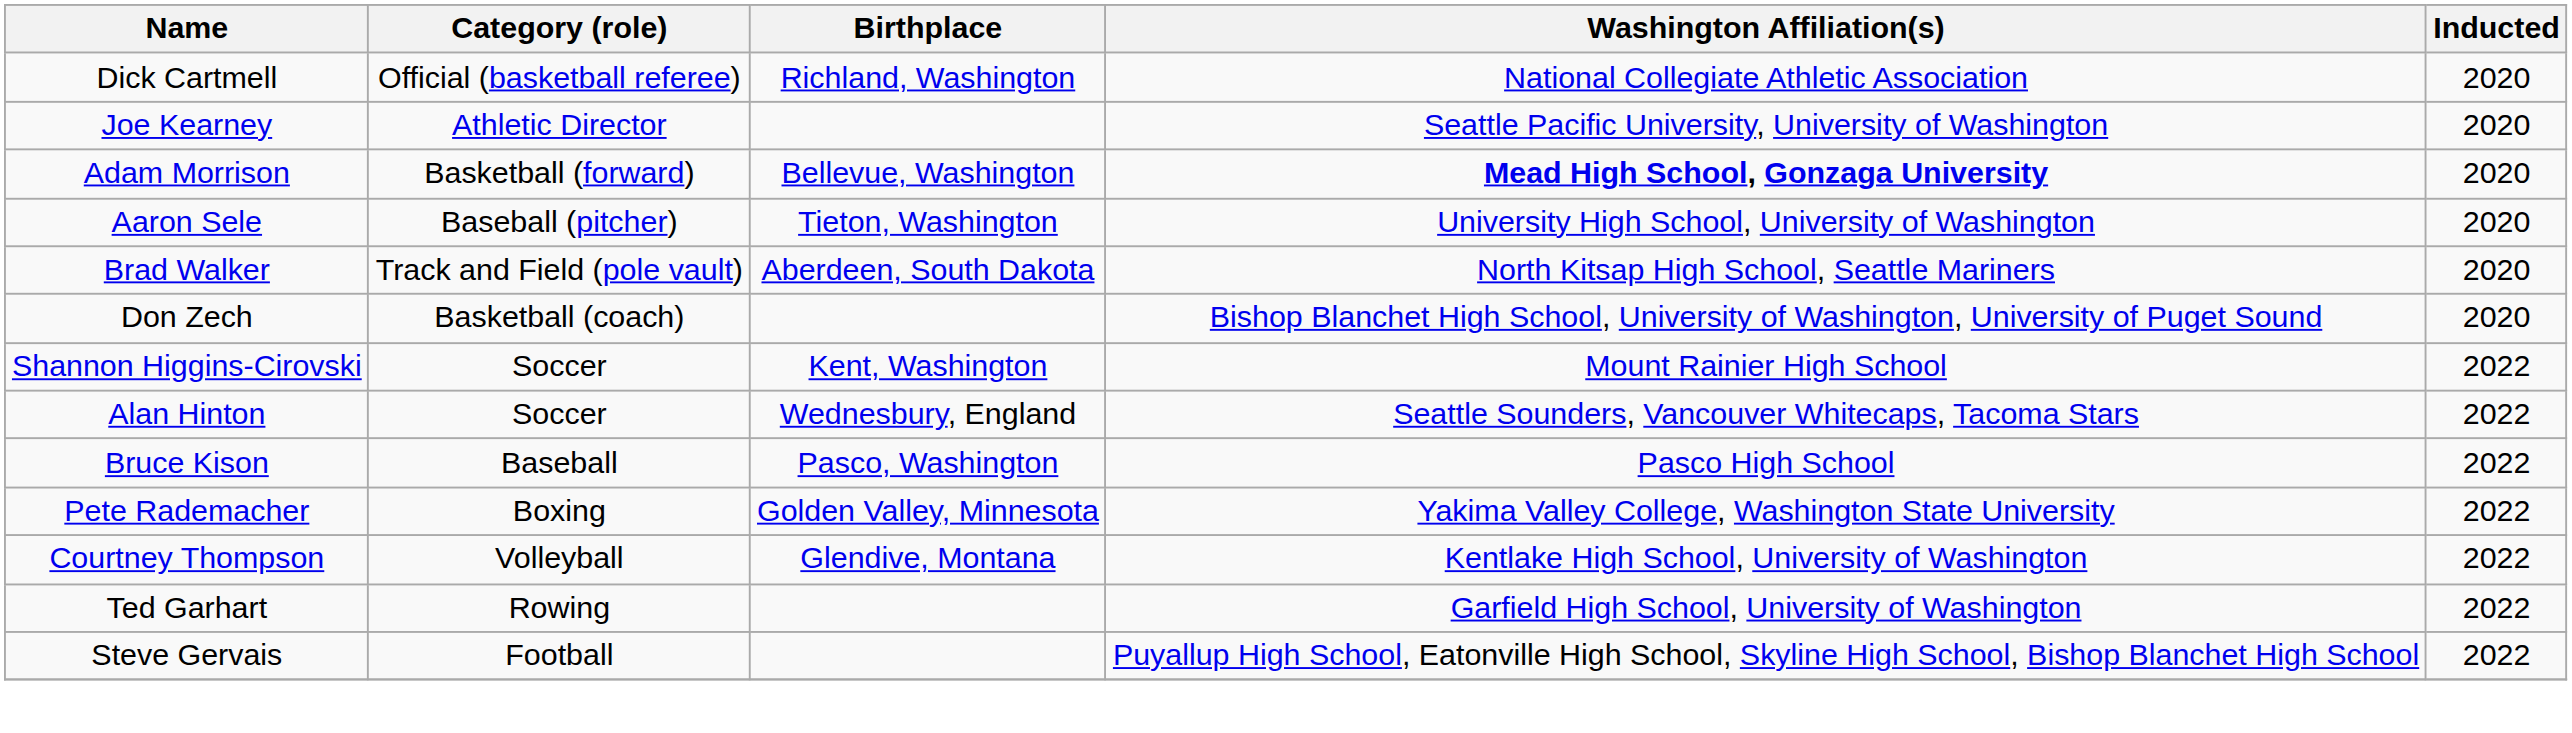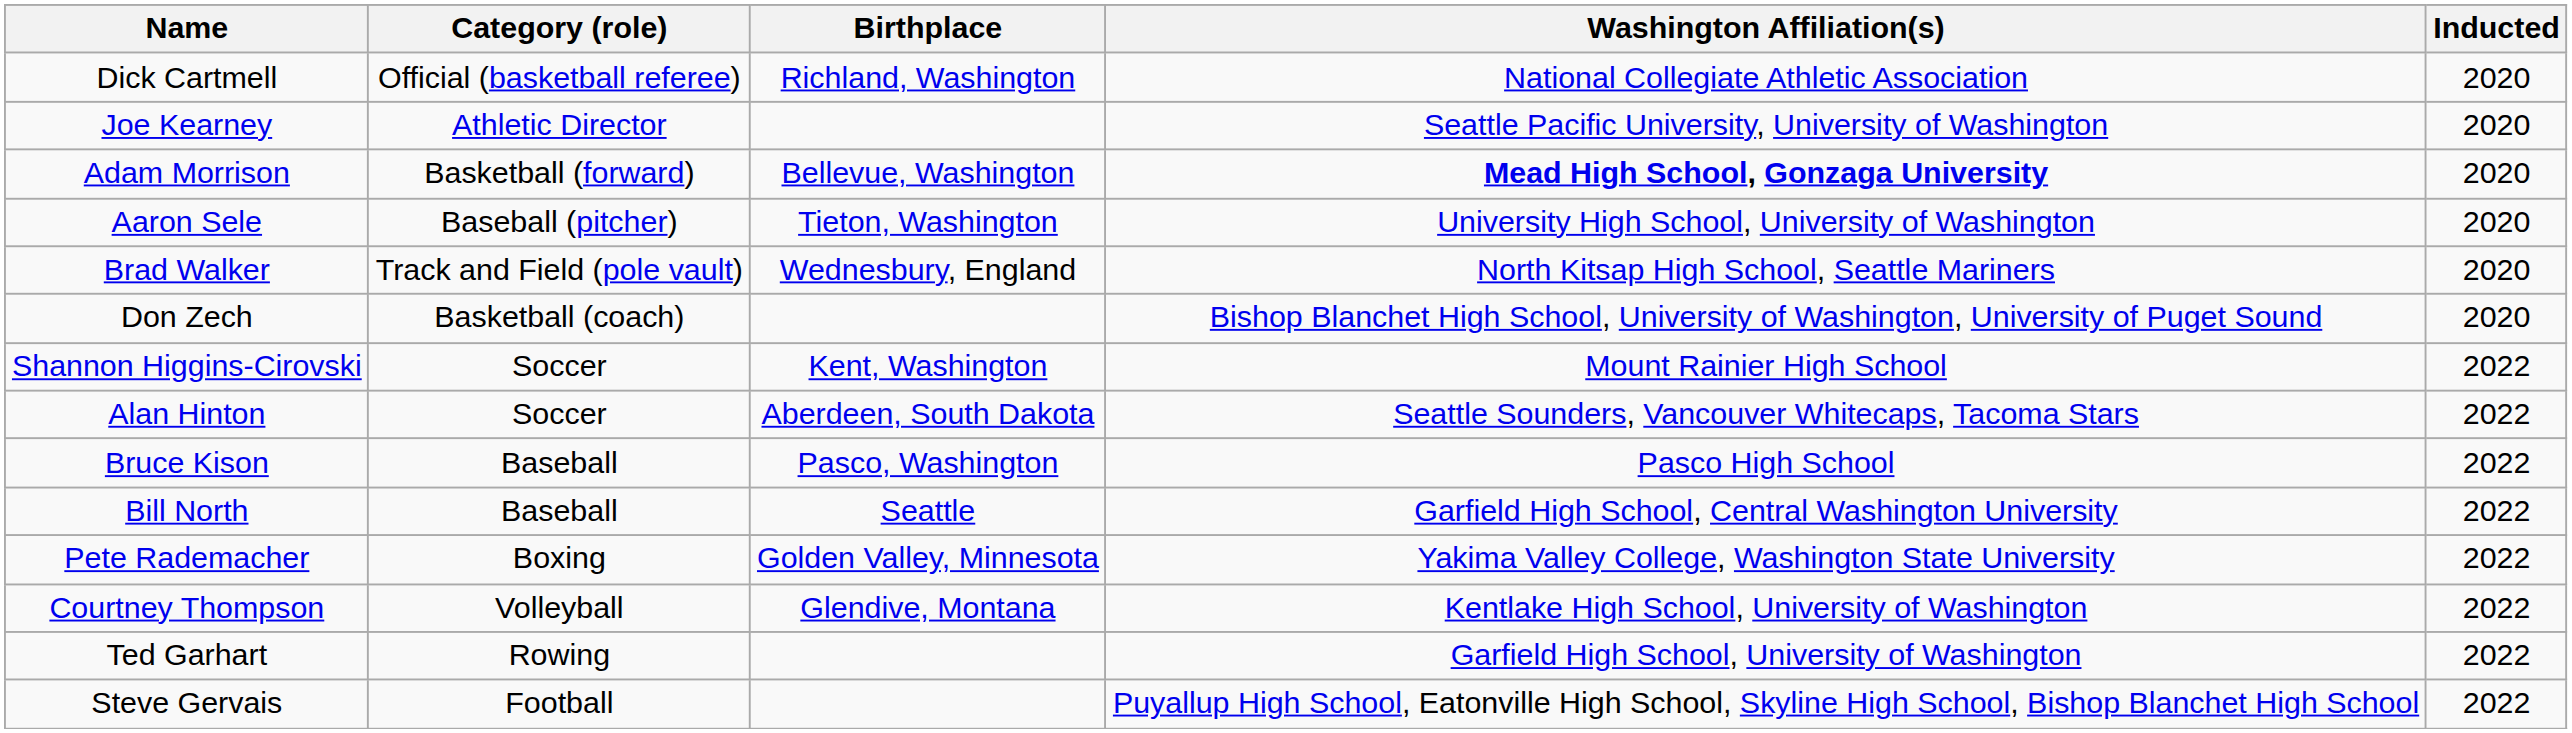 <table class="wikitable sortable" style="text-align:center;">
 <tr>
 <th>Name</th>
 <th>Category (role)</th>
 <th>Birthplace</th>
 <th>Washington Affiliation(s)</th>
 <th>Inducted</th>
 </tr>
 <tr>
 <td>Dick Cartmell</td>
 <td>Official (<a href='#'>basketball referee</a>)</td>
 <td><a href='#'>Richland, Washington</a></td>
 <td><a href='#'>National Collegiate Athletic Association</a></td>
 <td>2020</td>
 </tr>
 <tr>
 <td><a href='#'>Joe Kearney</a></td>
 <td><a href='#'>Athletic Director</a></td>
 <td></td>
 <td><a href='#'>Seattle Pacific University</a>, <a href='#'>University of Washington</a></td>
 <td>2020</td>
 </tr>
 <tr>
 <td><a href='#'>Adam Morrison</a></td>
 <td>Basketball (<a href='#'>forward</a>)</td>
 <td><a href='#'>Bellevue, Washington</a></td>
 <td><strong><a href='#'>Mead High School</a>, <a href='#'>Gonzaga University</a></strong></td>
 <td>2020</td>
 </tr>
 <tr>
 <td><a href='#'>Aaron Sele</a></td>
 <td>Baseball (<a href='#'>pitcher</a>)</td>
 <td><a href='#'>Tieton, Washington</a></td>
 <td><a href='#'>University High School</a>, <a href='#'>University of Washington</a></td>
 <td>2020</td>
 </tr>
 <tr>
 <td><a href='#'>Brad Walker</a></td>
 <td>Track and Field (<a href='#'>pole vault</a>)</td>
-<td><a href='#'>Aberdeen, South Dakota</a></td>
+<td><a href='#'>Wednesbury</a>, England</td>
 <td><a href='#'>North Kitsap High School</a>, <a href='#'>Seattle Mariners</a></td>
 <td>2020</td>
 </tr>
 <tr>
 <td>Don Zech</td>
 <td>Basketball (coach)</td>
 <td></td>
 <td><a href='#'>Bishop Blanchet High School</a>, <a href='#'>University of Washington</a>, <a href='#'>University of Puget Sound</a></td>
 <td>2020</td>
 </tr>
 <tr>
 <td><a href='#'>Shannon Higgins-Cirovski</a></td>
 <td>Soccer</td>
 <td><a href='#'>Kent, Washington</a></td>
 <td><a href='#'>Mount Rainier High School</a></td>
 <td>2022</td>
 </tr>
 <tr>
 <td><a href='#'>Alan Hinton</a></td>
 <td>Soccer</td>
-<td><a href='#'>Wednesbury</a>, England</td>
+<td><a href='#'>Aberdeen, South Dakota</a></td>
 <td><a href='#'>Seattle Sounders</a>, <a href='#'>Vancouver Whitecaps</a>, <a href='#'>Tacoma Stars</a></td>
 <td>2022</td>
 </tr>
 <tr>
 <td><a href='#'>Bruce Kison</a></td>
 <td>Baseball</td>
 <td><a href='#'>Pasco, Washington</a></td>
 <td><a href='#'>Pasco High School</a></td>
+<td>2022</td>
+</tr>
+<tr>
+<td><a href='#'>Bill North</a></td>
+<td>Baseball</td>
+<td><a href='#'>Seattle</a></td>
+<td><a href='#'>Garfield High School</a>, <a href='#'>Central Washington University</a></td>
 <td>2022</td>
 </tr>
 <tr>
 <td><a href='#'>Pete Rademacher</a></td>
 <td>Boxing</td>
 <td><a href='#'>Golden Valley, Minnesota</a></td>
 <td><a href='#'>Yakima Valley College</a>, <a href='#'>Washington State University</a></td>
 <td>2022</td>
 </tr>
 <tr>
 <td><a href='#'>Courtney Thompson</a></td>
 <td>Volleyball</td>
 <td><a href='#'>Glendive, Montana</a></td>
 <td><a href='#'>Kentlake High School</a>, <a href='#'>University of Washington</a></td>
 <td>2022</td>
 </tr>
 <tr>
 <td>Ted Garhart</td>
 <td>Rowing</td>
 <td></td>
 <td><a href='#'>Garfield High School</a>, <a href='#'>University of Washington</a></td>
 <td>2022</td>
 </tr>
 <tr>
 <td>Steve Gervais</td>
 <td>Football</td>
 <td></td>
 <td><a href='#'>Puyallup High School</a>, Eatonville High School, <a href='#'>Skyline High School</a>, <a href='#'>Bishop Blanchet High School</a></td>
 <td>2022</td>
 </tr>
 <tr>
 </tr>
 </table>
